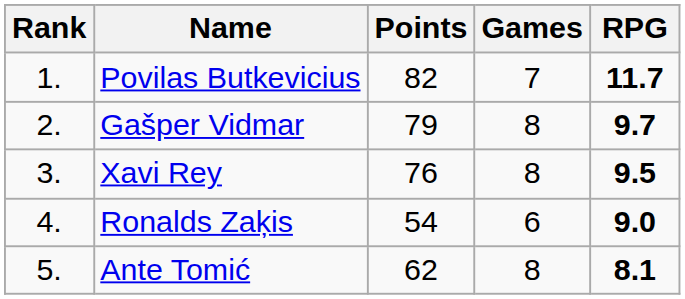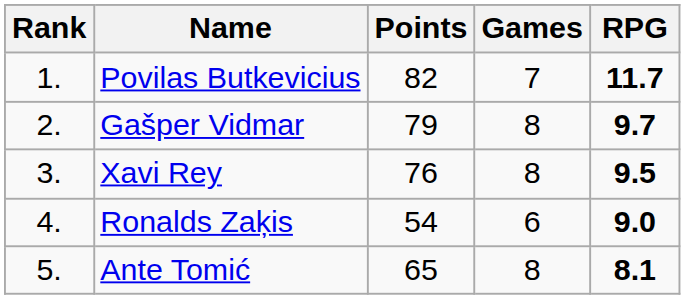 <table class="wikitable" style="text-align: center;">
 <tr>
 <th>Rank</th>
 <th>Name</th>
 <th>Points</th>
 <th>Games</th>
 <th width=40>RPG</th>
 </tr>
 <tr>
 <td>1.</td>
 <td align="left"> <a href='#'>Povilas Butkevicius</a></td>
 <td>82</td>
 <td>7</td>
 <td><strong>11.7</strong></td>
 </tr>
 <tr>
 <td>2.</td>
 <td align="left"> <a href='#'>Gašper Vidmar</a></td>
 <td>79</td>
 <td>8</td>
 <td><strong>9.7</strong></td>
 </tr>
 <tr>
 <td>3.</td>
 <td align="left"> <a href='#'>Xavi Rey</a></td>
 <td>76</td>
 <td>8</td>
 <td><strong>9.5</strong></td>
 </tr>
 <tr>
 <td>4.</td>
 <td align="left"> <a href='#'>Ronalds Zaķis</a></td>
 <td>54</td>
 <td>6</td>
 <td><strong>9.0</strong></td>
 </tr>
 <tr>
 <td>5.</td>
 <td align="left"> <a href='#'>Ante Tomić</a></td>
-<td>62</td>
+<td>65</td>
 <td>8</td>
 <td><strong>8.1</strong></td>
 </tr>
 </table>
